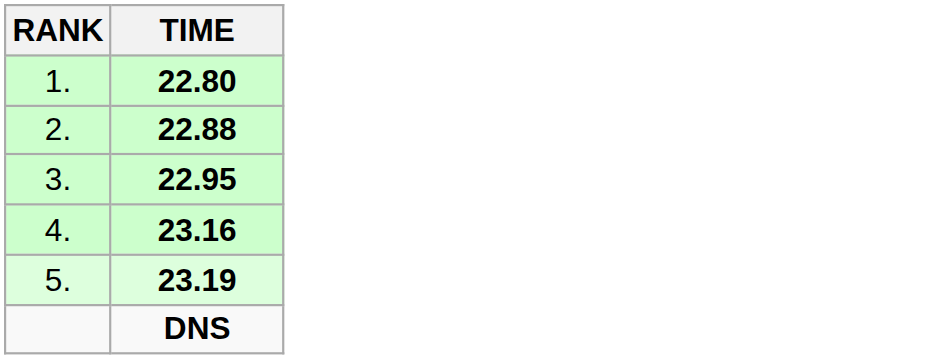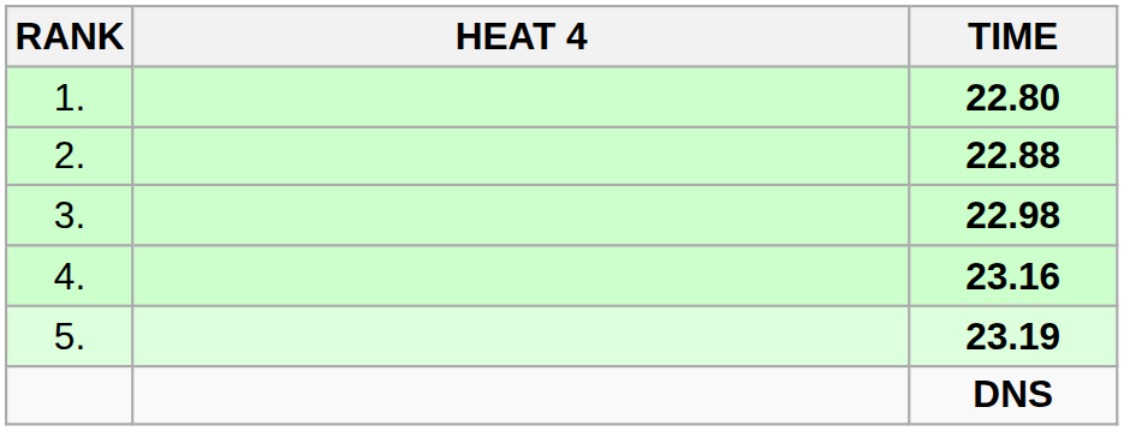 <table class="wikitable" style="border-collapse: collapse; font-size: 90%;">
 <tr>
 <th>RANK</th>
+<th style="width: 20em">HEAT 4</th>
 <th style="width: 5em">TIME</th>
 </tr>
 <tr style="background:#ccffcc;">
 <td align="center">1.</td>
+<td></td>
 <td align="center"><strong>22.80</strong></td>
 </tr>
 <tr style="background:#ccffcc;">
 <td align="center">2.</td>
+<td></td>
 <td align="center"><strong>22.88</strong></td>
 </tr>
 <tr style="background:#ccffcc;">
 <td align="center">3.</td>
-<td align="center"><strong>22.95</strong></td>
+<td></td>
+<td align="center"><strong>22.98</strong></td>
 </tr>
 <tr style="background:#ccffcc;">
 <td align="center">4.</td>
+<td></td>
 <td align="center"><strong>23.16</strong></td>
 </tr>
 <tr style="background:#ddffdd;">
 <td align="center">5.</td>
+<td></td>
 <td align="center"><strong>23.19</strong></td>
 </tr>
 <tr>
 <td align="center"></td>
+<td></td>
 <td align="center"><strong>DNS</strong></td>
 </tr>
 </table>
